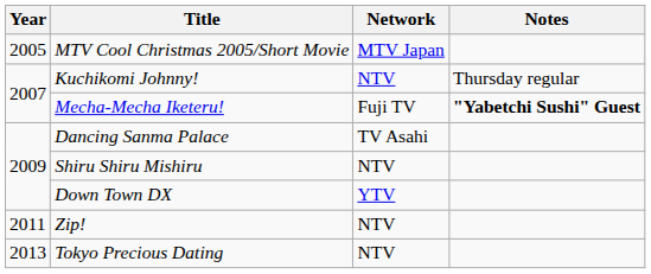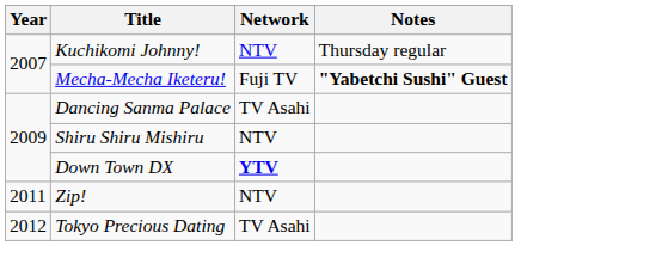 <table class="wikitable">
 <tr>
 <th>Year</th>
 <th>Title</th>
 <th>Network</th>
 <th>Notes</th>
-</tr>
-<tr>
-<td>2005</td>
-<td><em>MTV Cool Christmas 2005/Short Movie</em></td>
-<td><a href='#'>MTV Japan</a></td>
-<td></td>
 </tr>
 <tr>
 <td rowspan="2">2007</td>
 <td><em>Kuchikomi Johnny!</em></td>
 <td><a href='#'>NTV</a></td>
 <td>Thursday regular</td>
 </tr>
 <tr>
 <td><em><a href='#'>Mecha-Mecha Iketeru!</a></em></td>
 <td>Fuji TV</td>
 <td><strong>"Yabetchi Sushi" Guest</strong></td>
 </tr>
 <tr>
 <td rowspan="3">2009</td>
 <td><em>Dancing Sanma Palace</em></td>
 <td>TV Asahi</td>
 <td></td>
 </tr>
 <tr>
 <td><em>Shiru Shiru Mishiru</em></td>
 <td>NTV</td>
 <td></td>
 </tr>
 <tr>
 <td><em>Down Town DX</em></td>
-<td><a href='#'>YTV</a></td>
+<td><strong><a href='#'>YTV</a></strong></td>
 <td></td>
 </tr>
 <tr>
 <td>2011</td>
 <td><em>Zip!</em></td>
 <td>NTV</td>
 <td></td>
 </tr>
 <tr>
-<td>2013</td>
+<td>2012</td>
 <td><em>Tokyo Precious Dating</em></td>
-<td>NTV</td>
+<td>TV Asahi</td>
 <td></td>
 </tr>
 </table>
